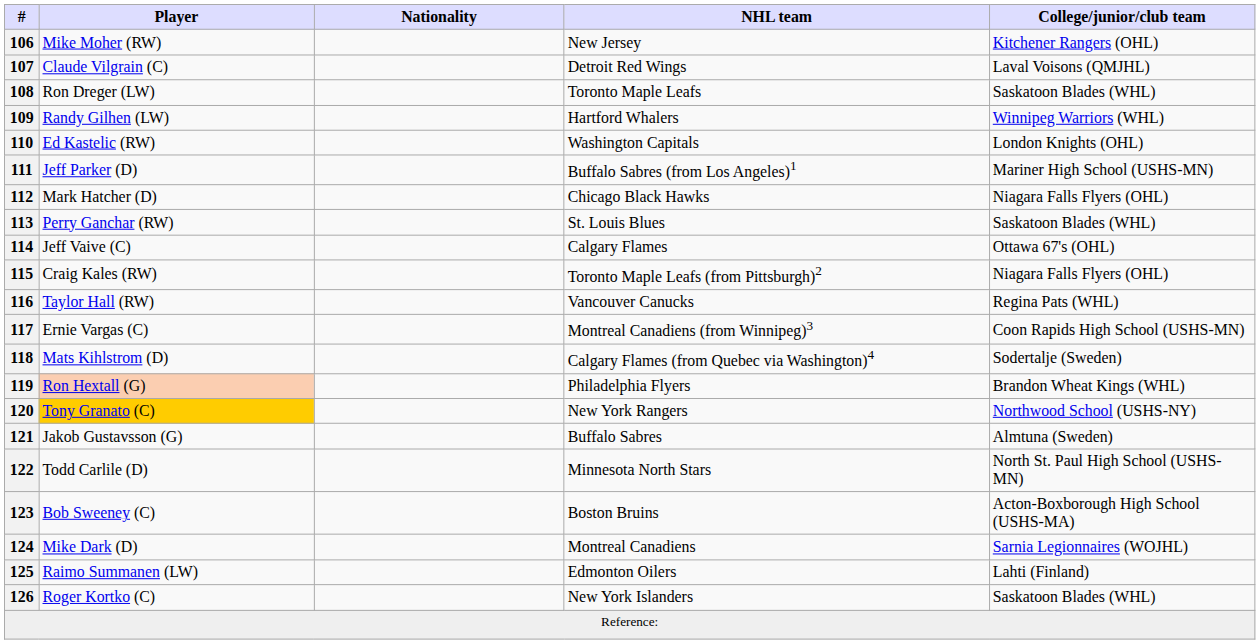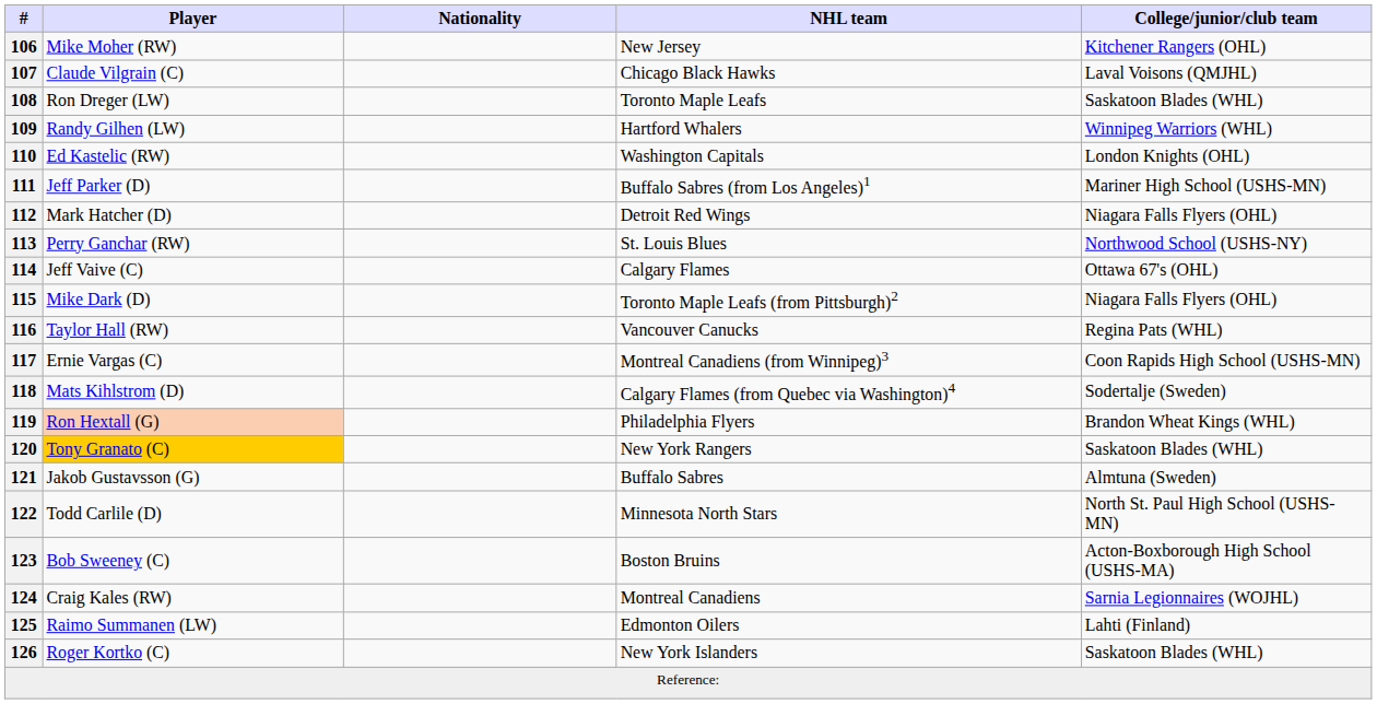 <table class="wikitable" style="width: 100%">
 <tr>
 <th style="background:#ddf; width:2.75%;">#</th>
 <th style="background:#ddf; width:22.0%;">Player</th>
 <th style="background:#ddf; width:20.0%;">Nationality</th>
 <th style="background:#ddf; width:34.0%;">NHL team</th>
 <th style="background:#ddf; width:100.0%;">College/junior/club team</th>
 </tr>
 <tr>
 <th>106</th>
 <td><a href='#'>Mike Moher</a> (RW)</td>
 <td></td>
 <td>New Jersey</td>
 <td><a href='#'>Kitchener Rangers</a> (OHL)</td>
 </tr>
 <tr>
 <th>107</th>
 <td><a href='#'>Claude Vilgrain</a> (C)</td>
 <td></td>
-<td>Detroit Red Wings</td>
+<td>Chicago Black Hawks</td>
 <td>Laval Voisons (QMJHL)</td>
 </tr>
 <tr>
 <th>108</th>
 <td>Ron Dreger (LW)</td>
 <td></td>
 <td>Toronto Maple Leafs</td>
 <td>Saskatoon Blades (WHL)</td>
 </tr>
 <tr>
 <th>109</th>
 <td><a href='#'>Randy Gilhen</a> (LW)</td>
 <td></td>
 <td>Hartford Whalers</td>
 <td><a href='#'>Winnipeg Warriors</a> (WHL)</td>
 </tr>
 <tr>
 <th>110</th>
 <td><a href='#'>Ed Kastelic</a> (RW)</td>
 <td></td>
 <td>Washington Capitals</td>
 <td>London Knights (OHL)</td>
 </tr>
 <tr>
 <th>111</th>
 <td><a href='#'>Jeff Parker</a> (D)</td>
 <td></td>
 <td>Buffalo Sabres (from Los Angeles)<sup>1</sup></td>
 <td>Mariner High School (USHS-MN)</td>
 </tr>
 <tr>
 <th>112</th>
 <td>Mark Hatcher (D)</td>
 <td></td>
-<td>Chicago Black Hawks</td>
+<td>Detroit Red Wings</td>
 <td>Niagara Falls Flyers (OHL)</td>
 </tr>
 <tr>
 <th>113</th>
 <td><a href='#'>Perry Ganchar</a> (RW)</td>
 <td></td>
 <td>St. Louis Blues</td>
-<td>Saskatoon Blades (WHL)</td>
+<td><a href='#'>Northwood School</a> (USHS-NY)</td>
 </tr>
 <tr>
 <th>114</th>
 <td>Jeff Vaive (C)</td>
 <td></td>
 <td>Calgary Flames</td>
 <td>Ottawa 67's (OHL)</td>
 </tr>
 <tr>
 <th>115</th>
-<td>Craig Kales (RW)</td>
+<td><a href='#'>Mike Dark</a> (D)</td>
 <td></td>
 <td>Toronto Maple Leafs (from Pittsburgh)<sup>2</sup></td>
 <td>Niagara Falls Flyers (OHL)</td>
 </tr>
 <tr>
 <th>116</th>
 <td><a href='#'>Taylor Hall</a> (RW)</td>
 <td></td>
 <td>Vancouver Canucks</td>
 <td>Regina Pats (WHL)</td>
 </tr>
 <tr>
 <th>117</th>
 <td>Ernie Vargas (C)</td>
 <td></td>
 <td>Montreal Canadiens (from Winnipeg)<sup>3</sup></td>
 <td>Coon Rapids High School (USHS-MN)</td>
 </tr>
 <tr>
 <th>118</th>
 <td><a href='#'>Mats Kihlstrom</a> (D)</td>
 <td></td>
 <td>Calgary Flames (from Quebec via Washington)<sup>4</sup></td>
 <td>Sodertalje (Sweden)</td>
 </tr>
 <tr>
 <th>119</th>
 <td bgcolor="#FBCEB1"><a href='#'>Ron Hextall</a> (G)</td>
 <td></td>
 <td>Philadelphia Flyers</td>
 <td>Brandon Wheat Kings (WHL)</td>
 </tr>
 <tr>
 <th>120</th>
 <td bgcolor="#FFCC00"><a href='#'>Tony Granato</a> (C)</td>
 <td></td>
 <td>New York Rangers</td>
-<td><a href='#'>Northwood School</a> (USHS-NY)</td>
+<td>Saskatoon Blades (WHL)</td>
 </tr>
 <tr>
 <th>121</th>
 <td>Jakob Gustavsson (G)</td>
 <td></td>
 <td>Buffalo Sabres</td>
 <td>Almtuna (Sweden)</td>
 </tr>
 <tr>
 <th>122</th>
 <td>Todd Carlile (D)</td>
 <td></td>
 <td>Minnesota North Stars</td>
 <td>North St. Paul High School (USHS-MN)</td>
 </tr>
 <tr>
 <th>123</th>
 <td><a href='#'>Bob Sweeney</a> (C)</td>
 <td></td>
 <td>Boston Bruins</td>
 <td>Acton-Boxborough High School (USHS-MA)</td>
 </tr>
 <tr>
 <th>124</th>
-<td><a href='#'>Mike Dark</a> (D)</td>
+<td>Craig Kales (RW)</td>
 <td></td>
 <td>Montreal Canadiens</td>
 <td><a href='#'>Sarnia Legionnaires</a> (WOJHL)</td>
 </tr>
 <tr>
 <th>125</th>
 <td><a href='#'>Raimo Summanen</a> (LW)</td>
 <td></td>
 <td>Edmonton Oilers</td>
 <td>Lahti (Finland)</td>
 </tr>
 <tr>
 <th>126</th>
 <td><a href='#'>Roger Kortko</a> (C)</td>
 <td></td>
 <td>New York Islanders</td>
 <td>Saskatoon Blades (WHL)</td>
 </tr>
 <tr>
 <td align=center colspan="6" bgcolor="#efefef"><sup>Reference:  </sup></td>
 </tr>
 </table>
